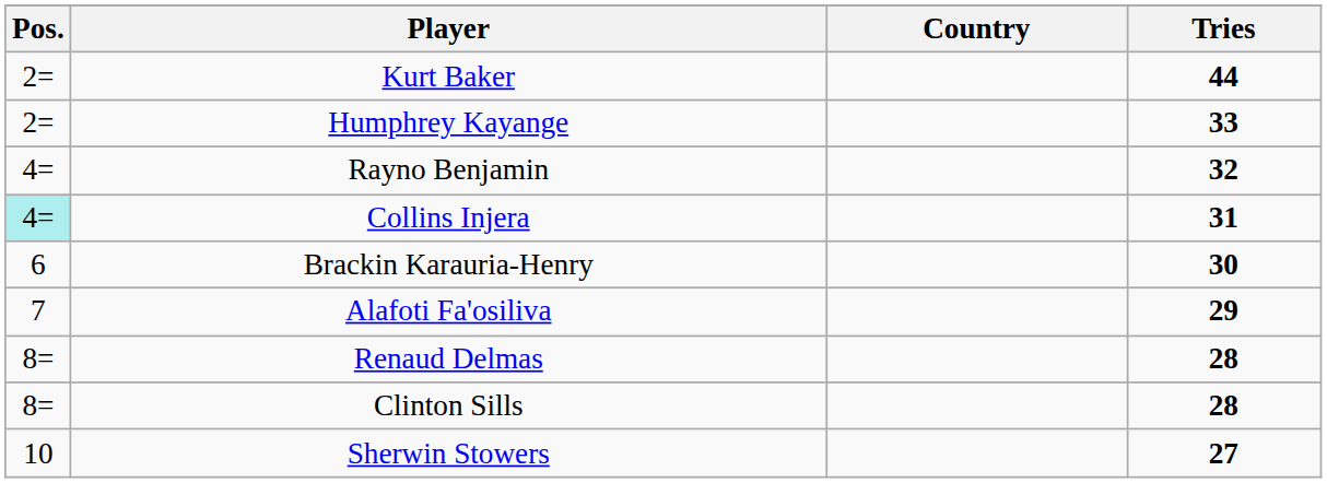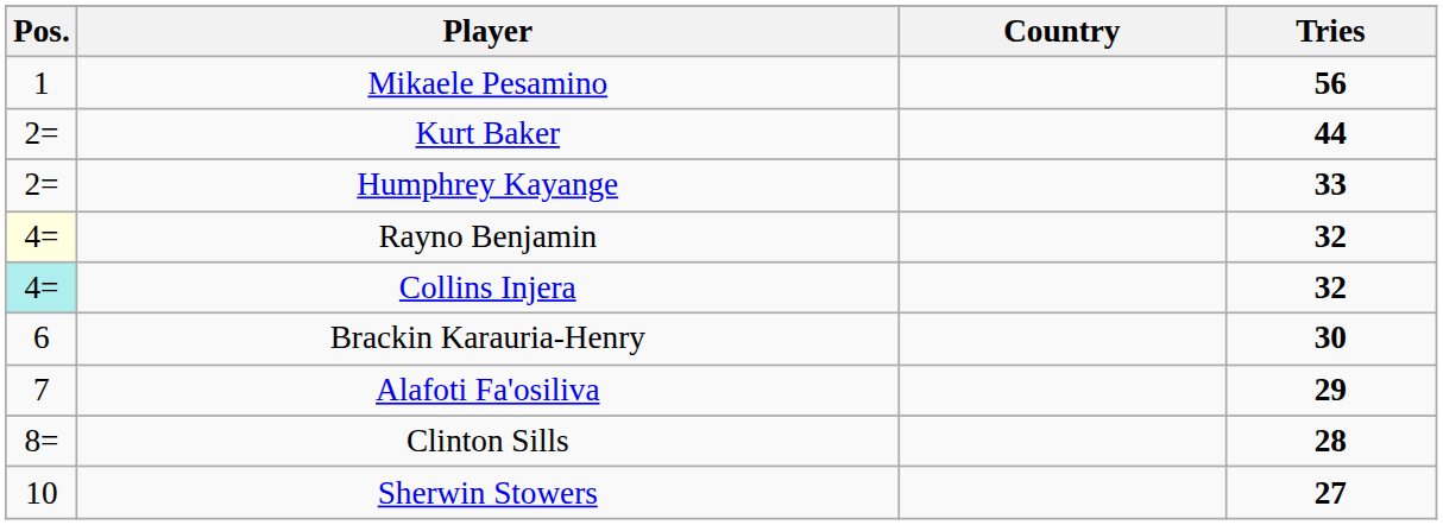 <table class="wikitable" style="text-align:center">
 <tr bgcolor="#efefef">
 </tr>
 <tr bgcolor="#efefef">
 <th width=5%>Pos.</th>
 <th>Player</th>
 <th>Country</th>
 <th>Tries</th>
+</tr>
+<tr>
+<td>1</td>
+<td><a href='#'>Mikaele Pesamino</a></td>
+<td></td>
+<td><strong>56</strong></td>
 </tr>
 <tr>
 <td>2=</td>
 <td><a href='#'>Kurt Baker</a></td>
 <td></td>
 <td><strong>44</strong></td>
 </tr>
 <tr>
 <td>2=</td>
 <td><a href='#'>Humphrey Kayange</a></td>
 <td></td>
 <td><strong>33</strong></td>
 </tr>
 <tr>
-<td>4=</td>
+<td style="background: lightyellow;">4=</td>
 <td>Rayno Benjamin</td>
 <td></td>
 <td><strong>32</strong></td>
 </tr>
 <tr>
 <td style="background: paleturquoise;">4=</td>
 <td><a href='#'>Collins Injera</a></td>
 <td></td>
-<td><strong>31</strong></td>
+<td><strong>32</strong></td>
 </tr>
 <tr>
 <td>6</td>
 <td>Brackin Karauria-Henry</td>
 <td></td>
 <td><strong>30</strong></td>
 </tr>
 <tr>
 <td>7</td>
 <td><a href='#'>Alafoti Fa'osiliva</a></td>
 <td></td>
 <td><strong>29</strong></td>
 </tr>
 <tr>
 <td>8=</td>
-<td><a href='#'>Renaud Delmas</a></td>
-<td></td>
-<td><strong>28</strong></td>
-</tr>
-<tr>
-<td>8=</td>
 <td>Clinton Sills</td>
 <td></td>
 <td><strong>28</strong></td>
 </tr>
 <tr>
 <td>10</td>
 <td><a href='#'>Sherwin Stowers</a></td>
 <td></td>
 <td><strong>27</strong></td>
 </tr>
 </table>
